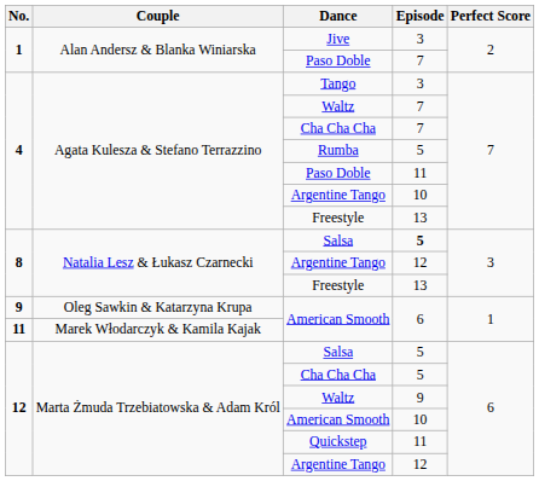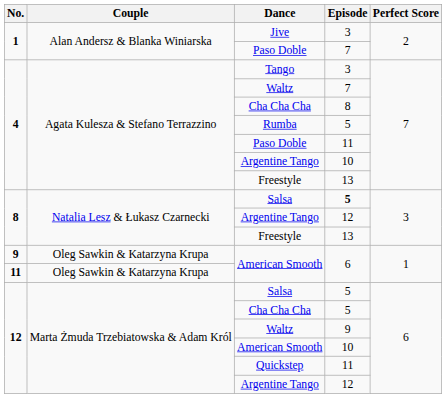 <table class="wikitable" style="text-align:center">
 <tr>
 <th>No.</th>
 <th>Couple</th>
 <th>Dance</th>
 <th>Episode</th>
 <th>Perfect Score</th>
 </tr>
 <tr>
 <td rowspan=2><strong>1</strong></td>
 <td rowspan=2>Alan Andersz & Blanka Winiarska</td>
 <td><a href='#'>Jive</a></td>
 <td>3</td>
 <td rowspan=2>2</td>
 </tr>
 <tr>
 <td><a href='#'>Paso Doble</a></td>
 <td>7</td>
 </tr>
 <tr>
 <td rowspan=7><strong>4</strong></td>
 <td rowspan=7>Agata Kulesza & Stefano Terrazzino</td>
 <td><a href='#'>Tango</a></td>
 <td>3</td>
 <td rowspan=7>7</td>
 </tr>
 <tr>
 <td><a href='#'>Waltz</a></td>
 <td>7</td>
 </tr>
 <tr>
 <td><a href='#'>Cha Cha Cha</a></td>
-<td>7</td>
+<td>8</td>
 </tr>
 <tr>
 <td><a href='#'>Rumba</a></td>
 <td>5</td>
 </tr>
 <tr>
 <td><a href='#'>Paso Doble</a></td>
 <td>11</td>
 </tr>
 <tr>
 <td><a href='#'>Argentine Tango</a></td>
 <td>10</td>
 </tr>
 <tr>
 <td>Freestyle</td>
 <td>13</td>
 </tr>
 <tr>
 <td rowspan=3><strong>8</strong></td>
 <td rowspan=3><a href='#'>Natalia Lesz</a> & Łukasz Czarnecki</td>
 <td><a href='#'>Salsa</a></td>
 <td><strong>5</strong></td>
 <td rowspan=3>3</td>
 </tr>
 <tr>
 <td><a href='#'>Argentine Tango</a></td>
 <td>12</td>
 </tr>
 <tr>
 <td>Freestyle</td>
 <td>13</td>
 </tr>
 <tr>
 <td><strong>9</strong></td>
 <td>Oleg Sawkin & Katarzyna Krupa</td>
 <td rowspan=2><a href='#'>American Smooth</a></td>
 <td rowspan=2>6</td>
 <td rowspan=2>1</td>
 </tr>
 <tr>
 <td><strong>11</strong></td>
-<td>Marek Włodarczyk & Kamila Kajak</td>
+<td>Oleg Sawkin & Katarzyna Krupa</td>
 </tr>
 <tr>
 <td rowspan=6><strong>12</strong></td>
 <td rowspan=6>Marta Żmuda Trzebiatowska & Adam Król</td>
 <td><a href='#'>Salsa</a></td>
 <td>5</td>
 <td rowspan=6>6</td>
 </tr>
 <tr>
 <td><a href='#'>Cha Cha Cha</a></td>
 <td>5</td>
 </tr>
 <tr>
 <td><a href='#'>Waltz</a></td>
 <td>9</td>
 </tr>
 <tr>
 <td><a href='#'>American Smooth</a></td>
 <td>10</td>
 </tr>
 <tr>
 <td><a href='#'>Quickstep</a></td>
 <td>11</td>
 </tr>
 <tr>
 <td><a href='#'>Argentine Tango</a></td>
 <td>12</td>
 </tr>
 </table>
